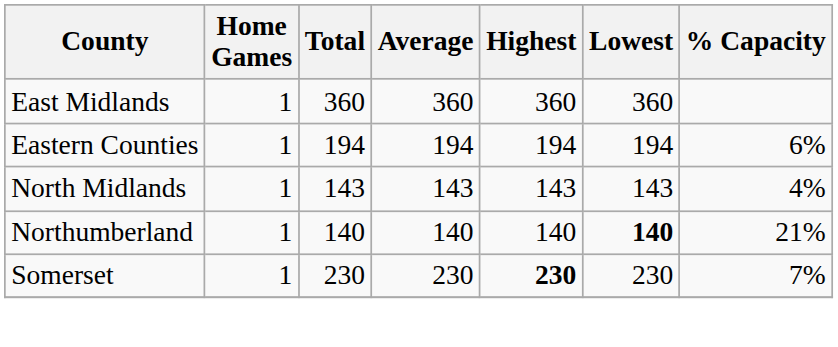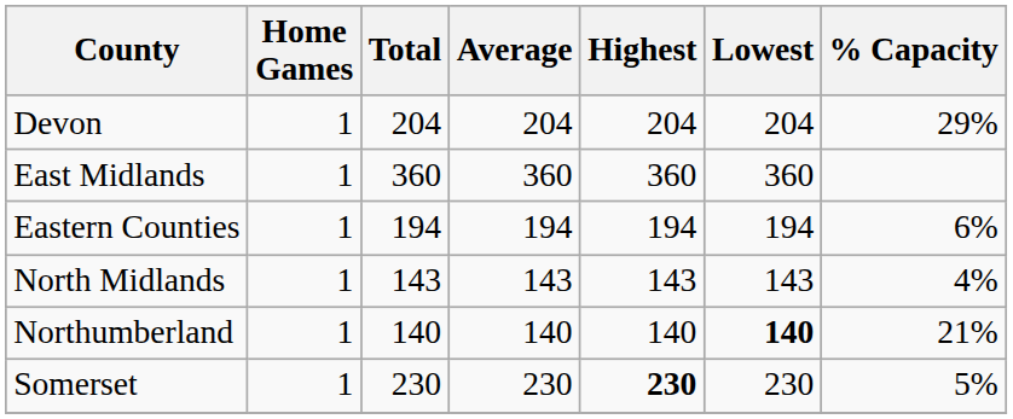 <table class="wikitable sortable" style="text-align:right">
 <tr>
 <th>County</th>
 <th>Home<br>Games</th>
 <th>Total</th>
 <th>Average</th>
 <th>Highest</th>
 <th>Lowest</th>
 <th>% Capacity</th>
+</tr>
+<tr>
+<td style="text-align:left">Devon</td>
+<td>1</td>
+<td>204</td>
+<td>204</td>
+<td>204</td>
+<td>204</td>
+<td>29%</td>
 </tr>
 <tr>
 <td style="text-align:left">East Midlands</td>
 <td>1</td>
 <td>360</td>
 <td>360</td>
 <td>360</td>
 <td>360</td>
 <td></td>
 </tr>
 <tr>
 <td style="text-align:left">Eastern Counties</td>
 <td>1</td>
 <td>194</td>
 <td>194</td>
 <td>194</td>
 <td>194</td>
 <td>6%</td>
 </tr>
 <tr>
 <td style="text-align:left">North Midlands</td>
 <td>1</td>
 <td>143</td>
 <td>143</td>
 <td>143</td>
 <td>143</td>
 <td>4%</td>
 </tr>
 <tr>
 <td style="text-align:left">Northumberland</td>
 <td>1</td>
 <td>140</td>
 <td>140</td>
 <td>140</td>
 <td><strong>140</strong></td>
 <td>21%</td>
 </tr>
 <tr>
 <td style="text-align:left">Somerset</td>
 <td>1</td>
 <td>230</td>
 <td>230</td>
 <td><strong>230</strong></td>
 <td>230</td>
-<td>7%</td>
+<td>5%</td>
 </tr>
 <tr>
 </tr>
 </table>
